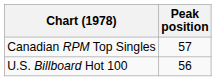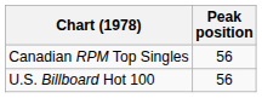 <table class="wikitable sortable">
 <tr>
 <th>Chart (1978)</th>
 <th>Peak<br>position</th>
 </tr>
 <tr>
 <td>Canadian <em>RPM</em> Top Singles</td>
-<td style="text-align:center;">57</td>
+<td style="text-align:center;">56</td>
 </tr>
 <tr>
 <td>U.S. <em>Billboard</em> Hot 100</td>
 <td style="text-align:center;">56</td>
 </tr>
 </table>
